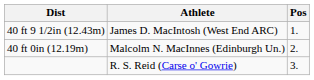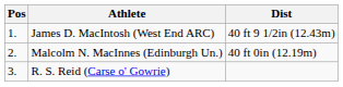 <table class="wikitable">
 <tr>
+<th>Pos</th>
+<th>Athlete</th>
 <th>Dist</th>
-<th>Athlete</th>
-<th>Pos</th>
 </tr>
 <tr>
+<td>1.</td>
+<td>James D. MacIntosh (West End ARC)</td>
 <td>40 ft 9 1/2in (12.43m)</td>
-<td>James D. MacIntosh (West End ARC)</td>
-<td>1.</td>
 </tr>
 <tr>
+<td>2.</td>
+<td>Malcolm N. MacInnes (Edinburgh Un.)</td>
 <td>40 ft 0in (12.19m)</td>
-<td>Malcolm N. MacInnes (Edinburgh Un.)</td>
-<td>2.</td>
 </tr>
 <tr>
+<td>3.</td>
+<td>R. S. Reid (<a href='#'>Carse o' Gowrie</a>)</td>
 <td></td>
-<td>R. S. Reid (<a href='#'>Carse o' Gowrie</a>)</td>
-<td>3.</td>
 </tr>
 </table>
